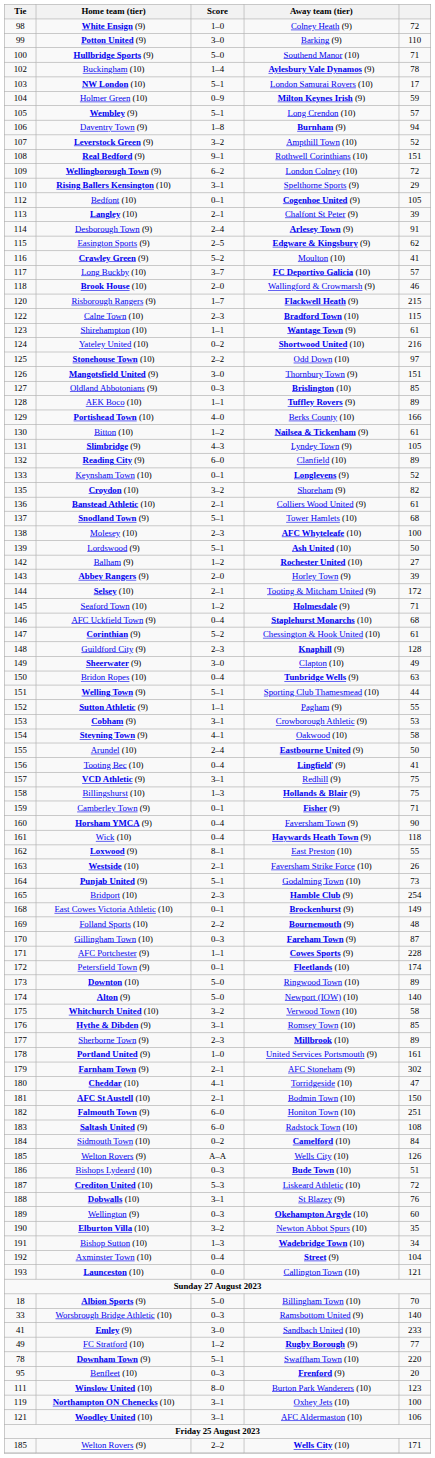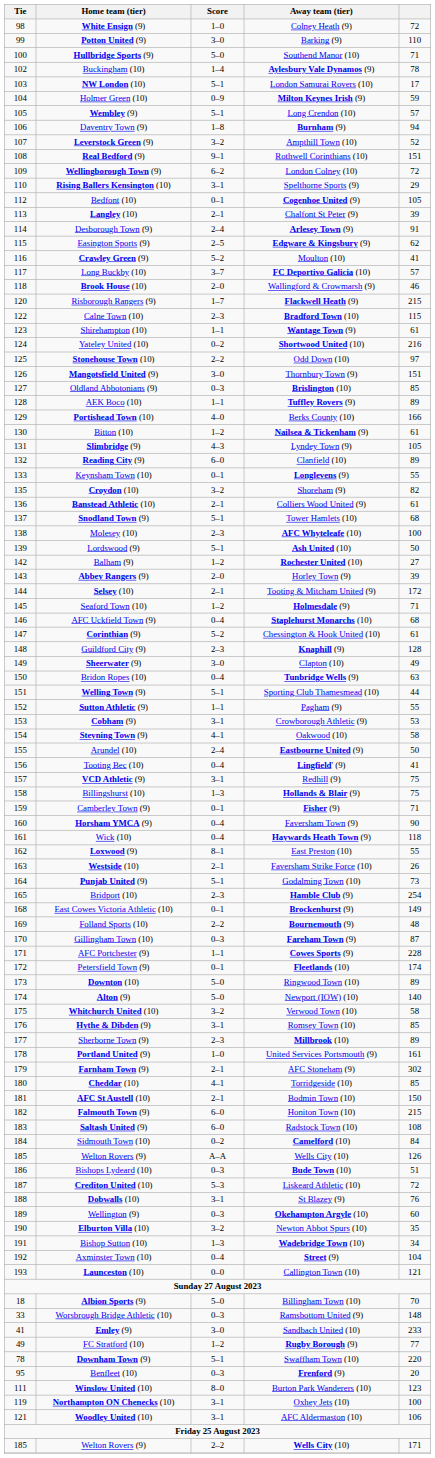 <table class="wikitable" style="width:700px;text-align:center;font-size:90%">
 <tr>
 <th scope="col" style="width: 7.50%">Tie</th>
 <th scope="col" style="width:36.25%">Home team (tier)</th>
 <th scope="col" style="width:12.50%">Score</th>
 <th scope="col" style="width:36.25%">Away team (tier)</th>
 <th scope="col" style="width: 7.50%"></th>
 </tr>
 <tr>
 <td>98</td>
 <td><strong><a href='#'>White Ensign</a></strong> (9)</td>
 <td>1–0</td>
 <td><a href='#'>Colney Heath</a> (9)</td>
 <td>72</td>
 </tr>
 <tr>
 <td>99</td>
 <td><strong><a href='#'>Potton United</a></strong> (9)</td>
 <td>3–0</td>
 <td><a href='#'>Barking</a> (9)</td>
 <td>110</td>
 </tr>
 <tr>
 <td>100</td>
 <td><strong><a href='#'>Hullbridge Sports</a></strong> (9)</td>
 <td>5–0</td>
 <td><a href='#'>Southend Manor</a> (10)</td>
 <td>71</td>
 </tr>
 <tr>
 <td>102</td>
 <td><a href='#'>Buckingham</a> (10)</td>
 <td>1–4</td>
 <td><strong><a href='#'>Aylesbury Vale Dynamos</a></strong> (9)</td>
 <td>78</td>
 </tr>
 <tr>
 <td>103</td>
 <td><strong><a href='#'>NW London</a></strong> (10)</td>
 <td>5–1</td>
 <td><a href='#'>London Samurai Rovers</a> (10)</td>
 <td>17</td>
 </tr>
 <tr>
 <td>104</td>
 <td><a href='#'>Holmer Green</a> (10)</td>
 <td>0–9</td>
 <td><strong><a href='#'>Milton Keynes Irish</a></strong> (9)</td>
 <td>59</td>
 </tr>
 <tr>
 <td>105</td>
 <td><strong><a href='#'>Wembley</a></strong> (9)</td>
 <td>5–1</td>
 <td><a href='#'>Long Crendon</a> (10)</td>
 <td>57</td>
 </tr>
 <tr>
 <td>106</td>
 <td><a href='#'>Daventry Town</a> (9)</td>
 <td>1–8</td>
 <td><strong><a href='#'>Burnham</a></strong> (9)</td>
 <td>94</td>
 </tr>
 <tr>
 <td>107</td>
 <td><strong><a href='#'>Leverstock Green</a></strong> (9)</td>
 <td>3–2</td>
 <td><a href='#'>Ampthill Town</a> (10)</td>
 <td>52</td>
 </tr>
 <tr>
 <td>108</td>
 <td><strong><a href='#'>Real Bedford</a></strong> (9)</td>
 <td>9–1</td>
 <td><a href='#'>Rothwell Corinthians</a> (10)</td>
 <td>151</td>
 </tr>
 <tr>
 <td>109</td>
 <td><strong><a href='#'>Wellingborough Town</a></strong> (9)</td>
 <td>6–2</td>
 <td><a href='#'>London Colney</a> (10)</td>
 <td>72</td>
 </tr>
 <tr>
 <td>110</td>
 <td><strong><a href='#'>Rising Ballers Kensington</a></strong> (10)</td>
 <td>3–1</td>
 <td><a href='#'>Spelthorne Sports</a> (9)</td>
 <td>29</td>
 </tr>
 <tr>
 <td>112</td>
 <td><a href='#'>Bedfont</a> (10)</td>
 <td>0–1</td>
 <td><strong><a href='#'>Cogenhoe United</a></strong> (9)</td>
 <td>105</td>
 </tr>
 <tr>
 <td>113</td>
 <td><strong><a href='#'>Langley</a></strong> (10)</td>
 <td>2–1</td>
 <td><a href='#'>Chalfont St Peter</a> (9)</td>
 <td>39</td>
 </tr>
 <tr>
 <td>114</td>
 <td><a href='#'>Desborough Town</a> (9)</td>
 <td>2–4</td>
 <td><strong><a href='#'>Arlesey Town</a></strong> (9)</td>
 <td>91</td>
 </tr>
 <tr>
 <td>115</td>
 <td><a href='#'>Easington Sports</a> (9)</td>
 <td>2–5</td>
 <td><strong><a href='#'>Edgware & Kingsbury</a></strong> (9)</td>
 <td>62</td>
 </tr>
 <tr>
 <td>116</td>
 <td><strong><a href='#'>Crawley Green</a></strong> (9)</td>
 <td>5–2</td>
 <td><a href='#'>Moulton</a> (10)</td>
 <td>41</td>
 </tr>
 <tr>
 <td>117</td>
 <td><a href='#'>Long Buckby</a> (10)</td>
 <td>3–7</td>
 <td><strong><a href='#'>FC Deportivo Galicia</a></strong> (10)</td>
 <td>57</td>
 </tr>
 <tr>
 <td>118</td>
 <td><strong><a href='#'>Brook House</a></strong> (10)</td>
 <td>2–0</td>
 <td><a href='#'>Wallingford & Crowmarsh</a> (9)</td>
 <td>46</td>
 </tr>
 <tr>
 <td>120</td>
 <td><a href='#'>Risborough Rangers</a> (9)</td>
 <td>1–7</td>
 <td><strong><a href='#'>Flackwell Heath</a></strong> (9)</td>
 <td>215</td>
 </tr>
 <tr>
 <td>122</td>
 <td><a href='#'>Calne Town</a> (10)</td>
 <td>2–3</td>
 <td><strong><a href='#'>Bradford Town</a></strong> (10)</td>
 <td>115</td>
 </tr>
 <tr>
 <td>123</td>
 <td><a href='#'>Shirehampton</a> (10)</td>
 <td>1–1 </td>
 <td><strong><a href='#'>Wantage Town</a></strong> (9)</td>
 <td>61</td>
 </tr>
 <tr>
 <td>124</td>
 <td><a href='#'>Yateley United</a> (10)</td>
 <td>0–2</td>
 <td><strong><a href='#'>Shortwood United</a></strong> (10)</td>
 <td>216</td>
 </tr>
 <tr>
 <td>125</td>
 <td><strong><a href='#'>Stonehouse Town</a></strong> (10)</td>
 <td>2–2 </td>
 <td><a href='#'>Odd Down</a> (10)</td>
 <td>97</td>
 </tr>
 <tr>
 <td>126</td>
 <td><strong><a href='#'>Mangotsfield United</a></strong> (9)</td>
 <td>3–0</td>
 <td><a href='#'>Thornbury Town</a> (9)</td>
 <td>151</td>
 </tr>
 <tr>
 <td>127</td>
 <td><a href='#'>Oldland Abbotonians</a> (9)</td>
 <td>0–3</td>
 <td><strong><a href='#'>Brislington</a></strong> (10)</td>
 <td>85</td>
 </tr>
 <tr>
 <td>128</td>
 <td><a href='#'>AEK Boco</a> (10)</td>
 <td>1–1 </td>
 <td><strong><a href='#'>Tuffley Rovers</a></strong> (9)</td>
 <td>89</td>
 </tr>
 <tr>
 <td>129</td>
 <td><strong><a href='#'>Portishead Town</a></strong> (10)</td>
 <td>4–0</td>
 <td><a href='#'>Berks County</a> (10)</td>
 <td>166</td>
 </tr>
 <tr>
 <td>130</td>
 <td><a href='#'>Bitton</a> (10)</td>
 <td>1–2</td>
 <td><strong><a href='#'>Nailsea & Tickenham</a></strong> (9)</td>
 <td>61</td>
 </tr>
 <tr>
 <td>131</td>
 <td><strong><a href='#'>Slimbridge</a></strong> (9)</td>
 <td>4–3</td>
 <td><a href='#'>Lyndey Town</a> (9)</td>
 <td>105</td>
 </tr>
 <tr>
 <td>132</td>
 <td><strong><a href='#'>Reading City</a></strong> (9)</td>
 <td>6–0</td>
 <td><a href='#'>Clanfield</a> (10)</td>
 <td>89</td>
 </tr>
 <tr>
 <td>133</td>
 <td><a href='#'>Keynsham Town</a> (10)</td>
 <td>0–1</td>
 <td><strong><a href='#'>Longlevens</a></strong> (9)</td>
-<td>52</td>
+<td>55</td>
 </tr>
 <tr>
 <td>135</td>
 <td><strong><a href='#'>Croydon</a></strong> (10)</td>
 <td>3–2</td>
 <td><a href='#'>Shoreham</a> (9)</td>
 <td>82</td>
 </tr>
 <tr>
 <td>136</td>
 <td><strong><a href='#'>Banstead Athletic</a></strong> (10)</td>
 <td>2–1</td>
 <td><a href='#'>Colliers Wood United</a> (9)</td>
 <td>61</td>
 </tr>
 <tr>
 <td>137</td>
 <td><strong><a href='#'>Snodland Town</a></strong> (9)</td>
 <td>5–1</td>
 <td><a href='#'>Tower Hamlets</a> (10)</td>
 <td>68</td>
 </tr>
 <tr>
 <td>138</td>
 <td><a href='#'>Molesey</a> (10)</td>
 <td>2–3</td>
 <td><strong><a href='#'>AFC Whyteleafe</a></strong> (10)</td>
 <td>100</td>
 </tr>
 <tr>
 <td>139</td>
 <td><a href='#'>Lordswood</a> (9)</td>
 <td>5–1</td>
 <td><strong><a href='#'>Ash United</a></strong> (10)</td>
 <td>50</td>
 </tr>
 <tr>
 <td>142</td>
 <td><a href='#'>Balham</a> (9)</td>
 <td>1–2</td>
 <td><strong><a href='#'>Rochester United</a></strong> (10)</td>
 <td>27</td>
 </tr>
 <tr>
 <td>143</td>
 <td><strong><a href='#'>Abbey Rangers</a></strong> (9)</td>
 <td>2–0</td>
 <td><a href='#'>Horley Town</a> (9)</td>
 <td>39</td>
 </tr>
 <tr>
 <td>144</td>
 <td><strong><a href='#'>Selsey</a></strong> (10)</td>
 <td>2–1</td>
 <td><a href='#'>Tooting & Mitcham United</a> (9)</td>
 <td>172</td>
 </tr>
 <tr>
 <td>145</td>
 <td><a href='#'>Seaford Town</a> (10)</td>
 <td>1–2</td>
 <td><strong><a href='#'>Holmesdale</a></strong> (9)</td>
 <td>71</td>
 </tr>
 <tr>
 <td>146</td>
 <td><a href='#'>AFC Uckfield Town</a> (9)</td>
 <td>0–4</td>
 <td><strong><a href='#'>Staplehurst Monarchs</a></strong> (10)</td>
 <td>68</td>
 </tr>
 <tr>
 <td>147</td>
 <td><strong><a href='#'>Corinthian</a></strong> (9)</td>
 <td>5–2</td>
 <td><a href='#'>Chessington & Hook United</a> (10)</td>
 <td>61</td>
 </tr>
 <tr>
 <td>148</td>
 <td><a href='#'>Guildford City</a> (9)</td>
 <td>2–3</td>
 <td><strong><a href='#'>Knaphill</a></strong> (9)</td>
 <td>128</td>
 </tr>
 <tr>
 <td>149</td>
 <td><strong><a href='#'>Sheerwater</a></strong> (9)</td>
 <td>3–0</td>
 <td><a href='#'>Clapton</a> (10)</td>
 <td>49</td>
 </tr>
 <tr>
 <td>150</td>
 <td><a href='#'>Bridon Ropes</a> (10)</td>
 <td>0–4</td>
 <td><strong><a href='#'>Tunbridge Wells</a></strong> (9)</td>
 <td>63</td>
 </tr>
 <tr>
 <td>151</td>
 <td><strong><a href='#'>Welling Town</a></strong> (9)</td>
 <td>5–1</td>
 <td><a href='#'>Sporting Club Thamesmead</a> (10)</td>
 <td>44</td>
 </tr>
 <tr (p)>
 <td>152</td>
 <td><strong><a href='#'>Sutton Athletic</a></strong> (9)</td>
 <td>1–1 </td>
 <td><a href='#'>Pagham</a> (9)</td>
 <td>55</td>
 </tr>
 <tr>
 <td>153</td>
 <td><strong><a href='#'>Cobham</a></strong> (9)</td>
 <td>3–1</td>
 <td><a href='#'>Crowborough Athletic</a> (9)</td>
 <td>53</td>
 </tr>
 <tr>
 <td>154</td>
 <td><strong><a href='#'>Steyning Town</a></strong> (9)</td>
 <td>4–1</td>
 <td><a href='#'>Oakwood</a> (10)</td>
 <td>58</td>
 </tr>
 <tr>
 <td>155</td>
 <td><a href='#'>Arundel</a> (10)</td>
 <td>2–4</td>
 <td><strong><a href='#'>Eastbourne United</a></strong> (9)</td>
 <td>50</td>
 </tr>
 <tr>
 <td>156</td>
 <td><a href='#'>Tooting Bec</a> (10)</td>
 <td>0–4</td>
 <td><strong><a href='#'>Lingfield</a></strong>' (9)</td>
 <td>41</td>
 </tr>
 <tr>
 <td>157</td>
 <td><strong><a href='#'>VCD Athletic</a></strong> (9)</td>
 <td>3–1</td>
 <td><a href='#'>Redhill</a> (9)</td>
 <td>75</td>
 </tr>
 <tr>
 <td>158</td>
 <td><a href='#'>Billingshurst</a> (10)</td>
 <td>1–3</td>
 <td><strong><a href='#'>Hollands & Blair</a></strong> (9)</td>
 <td>75</td>
 </tr>
 <tr>
 <td>159</td>
 <td><a href='#'>Camberley Town</a> (9)</td>
 <td>0–1</td>
 <td><strong><a href='#'>Fisher</a></strong> (9)</td>
 <td>71</td>
 </tr>
 <tr>
 <td>160</td>
 <td><strong><a href='#'>Horsham YMCA</a></strong> (9)</td>
 <td>0–4</td>
 <td><a href='#'>Faversham Town</a> (9)</td>
 <td>90</td>
 </tr>
 <tr>
 <td>161</td>
 <td><a href='#'>Wick</a> (10)</td>
 <td>0–4</td>
 <td><strong><a href='#'>Haywards Heath Town</a></strong> (9)</td>
 <td>118</td>
 </tr>
 <tr>
 <td>162</td>
 <td><strong><a href='#'>Loxwood</a></strong> (9)</td>
 <td>8–1</td>
 <td><a href='#'>East Preston</a> (10)</td>
 <td>55</td>
 </tr>
 <tr>
 <td>163</td>
 <td><strong><a href='#'>Westside</a></strong> (10)</td>
 <td>2–1</td>
 <td><a href='#'>Faversham Strike Force</a> (10)</td>
 <td>26</td>
 </tr>
 <tr>
 <td>164</td>
 <td><strong><a href='#'>Punjab United</a></strong> (9)</td>
 <td>5–1</td>
 <td><a href='#'>Godalming Town</a> (10)</td>
 <td>73</td>
 </tr>
 <tr>
 <td>165</td>
 <td><a href='#'>Bridport</a> (10)</td>
 <td>2–3</td>
 <td><strong><a href='#'>Hamble Club</a></strong> (9)</td>
 <td>254</td>
 </tr>
 <tr>
 <td>168</td>
 <td><a href='#'>East Cowes Victoria Athletic</a> (10)</td>
 <td>0–1</td>
 <td><strong><a href='#'>Brockenhurst</a></strong> (9)</td>
 <td>149</td>
 </tr>
 <tr>
 <td>169</td>
 <td><a href='#'>Folland Sports</a> (10)</td>
 <td>2–2 </td>
 <td><strong><a href='#'>Bournemouth</a></strong> (9)</td>
 <td>48</td>
 </tr>
 <tr>
 <td>170</td>
 <td><a href='#'>Gillingham Town</a> (10)</td>
 <td>0–3</td>
 <td><strong><a href='#'>Fareham Town</a></strong> (9)</td>
 <td>87</td>
 </tr>
 <tr>
 <td>171</td>
 <td><a href='#'>AFC Portchester</a> (9)</td>
 <td>1–1 </td>
 <td><strong><a href='#'>Cowes Sports</a></strong> (9)</td>
 <td>228</td>
 </tr>
 <tr>
 <td>172</td>
 <td><a href='#'>Petersfield Town</a> (9)</td>
 <td>0–1</td>
 <td><strong><a href='#'>Fleetlands</a></strong> (10)</td>
 <td>174</td>
 </tr>
 <tr>
 <td>173</td>
 <td><strong><a href='#'>Downton</a></strong> (10)</td>
 <td>5–0</td>
 <td><a href='#'>Ringwood Town</a> (10)</td>
 <td>89</td>
 </tr>
 <tr>
 <td>174</td>
 <td><strong><a href='#'>Alton</a></strong> (9)</td>
 <td>5–0</td>
 <td><a href='#'>Newport (IOW)</a> (10)</td>
 <td>140</td>
 </tr>
 <tr>
 <td>175</td>
 <td><strong><a href='#'>Whitchurch United</a></strong> (10)</td>
 <td>3–2</td>
 <td><a href='#'>Verwood Town</a> (10)</td>
 <td>58</td>
 </tr>
 <tr>
 <td>176</td>
 <td><strong><a href='#'>Hythe & Dibden</a></strong> (9)</td>
 <td>3–1</td>
 <td><a href='#'>Romsey Town</a> (10)</td>
 <td>85</td>
 </tr>
 <tr>
 <td>177</td>
 <td><a href='#'>Sherborne Town</a> (9)</td>
 <td>2–3</td>
 <td><strong><a href='#'>Millbrook</a></strong> (10)</td>
 <td>89</td>
 </tr>
 <tr>
 <td>178</td>
 <td><strong><a href='#'>Portland United</a></strong> (9)</td>
 <td>1–0</td>
 <td><a href='#'>United Services Portsmouth</a> (9)</td>
 <td>161</td>
 </tr>
 <tr>
 <td>179</td>
 <td><strong><a href='#'>Farnham Town</a></strong> (9)</td>
 <td>2–1</td>
 <td><a href='#'>AFC Stoneham</a> (9)</td>
 <td>302</td>
 </tr>
 <tr>
 <td>180</td>
 <td><strong><a href='#'>Cheddar</a></strong> (10)</td>
 <td>4–1</td>
 <td><a href='#'>Torridgeside</a> (10)</td>
-<td>47</td>
+<td>85</td>
 </tr>
 <tr>
 <td>181</td>
 <td><strong><a href='#'>AFC St Austell</a></strong> (10)</td>
 <td>2–1</td>
 <td><a href='#'>Bodmin Town</a> (10)</td>
 <td>150</td>
 </tr>
 <tr>
 <td>182</td>
 <td><strong><a href='#'>Falmouth Town</a></strong> (9)</td>
 <td>6–0</td>
 <td><a href='#'>Honiton Town</a> (10)</td>
-<td>251</td>
+<td>215</td>
 </tr>
 <tr>
 <td>183</td>
 <td><strong><a href='#'>Saltash United</a></strong> (9)</td>
 <td>6–0</td>
 <td><a href='#'>Radstock Town</a> (10)</td>
 <td>108</td>
 </tr>
 <tr>
 <td>184</td>
 <td><a href='#'>Sidmouth Town</a> (10)</td>
 <td>0–2</td>
 <td><strong><a href='#'>Camelford</a></strong> (10)</td>
 <td>84</td>
 </tr>
 <tr>
 <td>185</td>
 <td><a href='#'>Welton Rovers</a> (9)</td>
 <td>A–A</td>
 <td><a href='#'>Wells City</a> (10)</td>
 <td>126</td>
 </tr>
 <tr>
 <td>186</td>
 <td><a href='#'>Bishops Lydeard</a> (10)</td>
 <td>0–3</td>
 <td><strong><a href='#'>Bude Town</a></strong> (10)</td>
 <td>51</td>
 </tr>
 <tr>
 <td>187</td>
 <td><strong><a href='#'>Crediton United</a></strong> (10)</td>
 <td>5–3</td>
 <td><a href='#'>Liskeard Athletic</a> (10)</td>
 <td>72</td>
 </tr>
 <tr>
 <td>188</td>
 <td><strong><a href='#'>Dobwalls</a></strong> (10)</td>
 <td>3–1</td>
 <td><a href='#'>St Blazey</a> (9)</td>
 <td>76</td>
 </tr>
 <tr>
 <td>189</td>
 <td><a href='#'>Wellington</a> (9)</td>
 <td>0–3</td>
 <td><strong><a href='#'>Okehampton Argyle</a></strong> (10)</td>
 <td>60</td>
 </tr>
 <tr>
 <td>190</td>
 <td><strong><a href='#'>Elburton Villa</a></strong> (10)</td>
 <td>3–2</td>
 <td><a href='#'>Newton Abbot Spurs</a> (10)</td>
 <td>35</td>
 </tr>
 <tr>
 <td>191</td>
 <td><a href='#'>Bishop Sutton</a> (10)</td>
 <td>1–3</td>
 <td><strong><a href='#'>Wadebridge Town</a></strong> (10)</td>
 <td>34</td>
 </tr>
 <tr>
 <td>192</td>
 <td><a href='#'>Axminster Town</a> (10)</td>
 <td>0–4</td>
 <td><strong><a href='#'>Street</a></strong> (9)</td>
 <td>104</td>
 </tr>
 <tr>
 <td>193</td>
 <td><strong><a href='#'>Launceston</a></strong> (10)</td>
 <td>0–0 </td>
 <td><a href='#'>Callington Town</a> (10)</td>
 <td>121</td>
 </tr>
 <tr>
 <td colspan="5"><strong>Sunday 27 August 2023</strong></td>
 </tr>
 <tr>
 <td>18</td>
 <td><strong><a href='#'>Albion Sports</a></strong> (9)</td>
 <td>5–0</td>
 <td><a href='#'>Billingham Town</a> (10)</td>
 <td>70</td>
 </tr>
 <tr>
 <td>33</td>
 <td><a href='#'>Worsbrough Bridge Athletic</a> (10)</td>
 <td>0–3</td>
 <td><a href='#'>Ramsbottom United</a> (9)</td>
-<td>140</td>
+<td>148</td>
 </tr>
 <tr>
 <td>41</td>
 <td><strong><a href='#'>Emley</a></strong> (9)</td>
 <td>3–0</td>
 <td><a href='#'>Sandbach United</a> (10)</td>
 <td>233</td>
 </tr>
 <tr>
 <td>49</td>
 <td><a href='#'>FC Stratford</a> (10)</td>
 <td>1–2</td>
 <td><strong><a href='#'>Rugby Borough</a></strong> (9)</td>
 <td>77</td>
 </tr>
 <tr>
 <td>78</td>
 <td><strong><a href='#'>Downham Town</a></strong> (9)</td>
 <td>5–1</td>
 <td><a href='#'>Swaffham Town</a> (10)</td>
 <td>220</td>
 </tr>
 <tr>
 <td>95</td>
 <td><a href='#'>Benfleet</a> (10)</td>
 <td>0–3</td>
 <td><strong><a href='#'>Frenford</a></strong> (9)</td>
 <td>20</td>
 </tr>
 <tr>
 <td>111</td>
 <td><strong><a href='#'>Winslow United</a></strong> (10)</td>
 <td>8–0</td>
 <td><a href='#'>Burton Park Wanderers</a> (10)</td>
 <td>123</td>
 </tr>
 <tr>
 <td>119</td>
 <td><strong><a href='#'>Northampton ON Chenecks</a></strong> (10)</td>
 <td>3–1</td>
 <td><a href='#'>Oxhey Jets</a> (10)</td>
 <td>100</td>
 </tr>
 <tr>
 <td>121</td>
 <td><strong><a href='#'>Woodley United</a></strong> (10)</td>
 <td>3–1</td>
 <td><a href='#'>AFC Aldermaston</a> (10)</td>
 <td>106</td>
 </tr>
 <tr>
 <td colspan="5"><strong>Friday 25 August 2023</strong></td>
 </tr>
 <tr>
 <td>185</td>
 <td><a href='#'>Welton Rovers</a> (9)</td>
 <td>2–2 </td>
 <td><strong><a href='#'>Wells City</a></strong> (10)</td>
 <td>171</td>
 </tr>
 <tr>
 </tr>
 </table>
